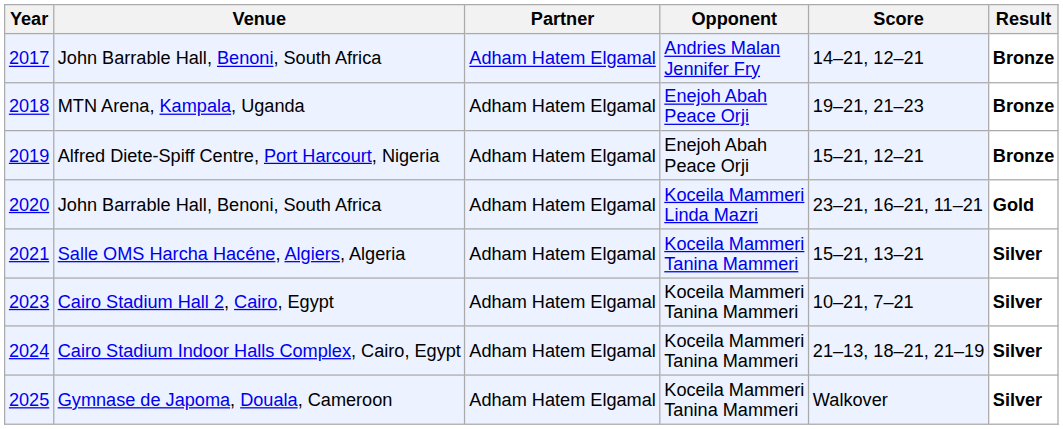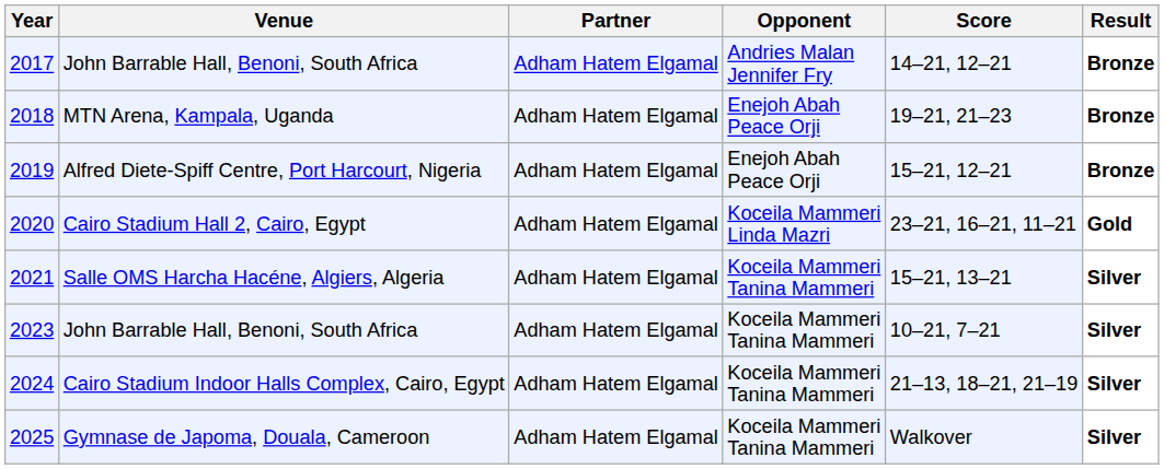 <table class="sortable wikitable" style="font-size: 90%">
 <tr>
 <th>Year</th>
 <th>Venue</th>
 <th>Partner</th>
 <th>Opponent</th>
 <th>Score</th>
 <th>Result</th>
 </tr>
 <tr style="background:#ECF2FF">
 <td align="center"><a href='#'>2017</a></td>
 <td align="left">John Barrable Hall, <a href='#'>Benoni</a>, South Africa</td>
 <td align="left"> <a href='#'>Adham Hatem Elgamal</a></td>
 <td align="left"> <a href='#'>Andries Malan</a><br> <a href='#'>Jennifer Fry</a></td>
 <td align="left">14–21, 12–21</td>
 <td style="text-align:left; background:white"> <strong>Bronze</strong></td>
 </tr>
 <tr style="background:#ECF2FF">
 <td align="center"><a href='#'>2018</a></td>
 <td align="left">MTN Arena, <a href='#'>Kampala</a>, Uganda</td>
 <td align="left"> Adham Hatem Elgamal</td>
 <td align="left"> <a href='#'>Enejoh Abah</a><br> <a href='#'>Peace Orji</a></td>
 <td align="left">19–21, 21–23</td>
 <td style="text-align:left; background:white"> <strong>Bronze</strong></td>
 </tr>
 <tr style="background:#ECF2FF">
 <td align="center"><a href='#'>2019</a></td>
 <td align="left">Alfred Diete-Spiff Centre, <a href='#'>Port Harcourt</a>, Nigeria</td>
 <td align="left"> Adham Hatem Elgamal</td>
 <td align="left"> Enejoh Abah<br> Peace Orji</td>
 <td align="left">15–21, 12–21</td>
 <td style="text-align:left; background:white"> <strong>Bronze</strong></td>
 </tr>
 <tr style="background:#ECF2FF">
 <td align="center"><a href='#'>2020</a></td>
-<td align="left">John Barrable Hall, Benoni, South Africa</td>
+<td align="left"><a href='#'>Cairo Stadium Hall 2</a>, <a href='#'>Cairo</a>, Egypt</td>
 <td align="left"> Adham Hatem Elgamal</td>
 <td align="left"> <a href='#'>Koceila Mammeri</a><br> <a href='#'>Linda Mazri</a></td>
 <td align="left">23–21, 16–21, 11–21</td>
 <td style="text-align:left; background:white"> <strong>Gold</strong></td>
 </tr>
 <tr style="background:#ECF2FF">
 <td align="center"><a href='#'>2021</a></td>
 <td align="left"><a href='#'>Salle OMS Harcha Hacéne</a>, <a href='#'>Algiers</a>, Algeria</td>
 <td align="left"> Adham Hatem Elgamal</td>
 <td align="left"> <a href='#'>Koceila Mammeri</a><br> <a href='#'>Tanina Mammeri</a></td>
 <td align="left">15–21, 13–21</td>
 <td style="text-align:left; background:white"> <strong>Silver</strong></td>
 </tr>
 <tr style="background:#ECF2FF">
 <td align="center"><a href='#'>2023</a></td>
-<td align="left"><a href='#'>Cairo Stadium Hall 2</a>, <a href='#'>Cairo</a>, Egypt</td>
+<td align="left">John Barrable Hall, Benoni, South Africa</td>
 <td align="left"> Adham Hatem Elgamal</td>
 <td align="left"> Koceila Mammeri<br> Tanina Mammeri</td>
 <td align="left">10–21, 7–21</td>
 <td style="text-align:left; background:white"> <strong>Silver</strong></td>
 </tr>
 <tr style="background:#ECF2FF">
 <td align="center"><a href='#'>2024</a></td>
 <td align="left"><a href='#'>Cairo Stadium Indoor Halls Complex</a>, Cairo, Egypt</td>
 <td align="left"> Adham Hatem Elgamal</td>
 <td align="left"> Koceila Mammeri<br> Tanina Mammeri</td>
 <td align="left">21–13, 18–21, 21–19</td>
 <td style="text-align:left; background:white"> <strong>Silver</strong></td>
 </tr>
 <tr style="background:#ECF2FF">
 <td align="center"><a href='#'>2025</a></td>
 <td align="left"><a href='#'>Gymnase de Japoma</a>, <a href='#'>Douala</a>, Cameroon</td>
 <td align="left"> Adham Hatem Elgamal</td>
 <td align="left"> Koceila Mammeri<br> Tanina Mammeri</td>
 <td align="left">Walkover</td>
 <td style="text-align:left; background:white"> <strong>Silver</strong></td>
 </tr>
 </table>
